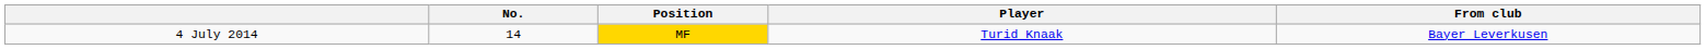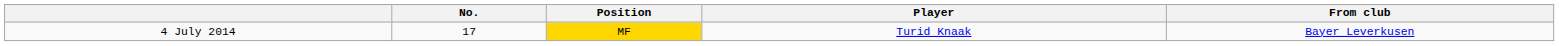 <table class="wikitable sortable" style="width:95%; text-align:center; font-size:85%; text-align:center;">
 <tr>
 <th width="25%"></th>
 <th width="10%">No.</th>
 <th width="10%">Position</th>
 <th>Player</th>
 <th width="25%">From club</th>
 </tr>
 <tr>
 <td>4 July 2014</td>
-<td>14</td>
+<td>17</td>
 <td style="background: gold;">MF</td>
 <td> <a href='#'>Turid Knaak</a></td>
 <td> <a href='#'>Bayer Leverkusen</a></td>
 </tr>
 </table>
